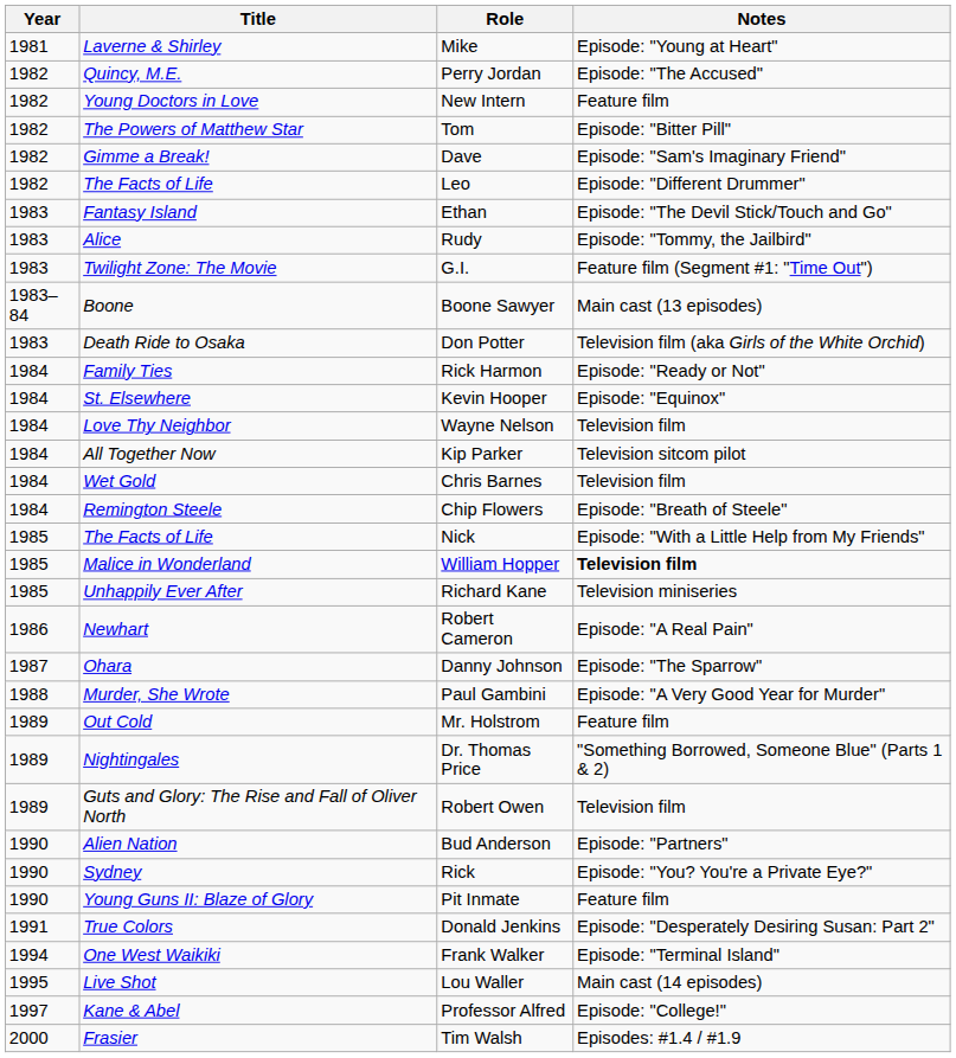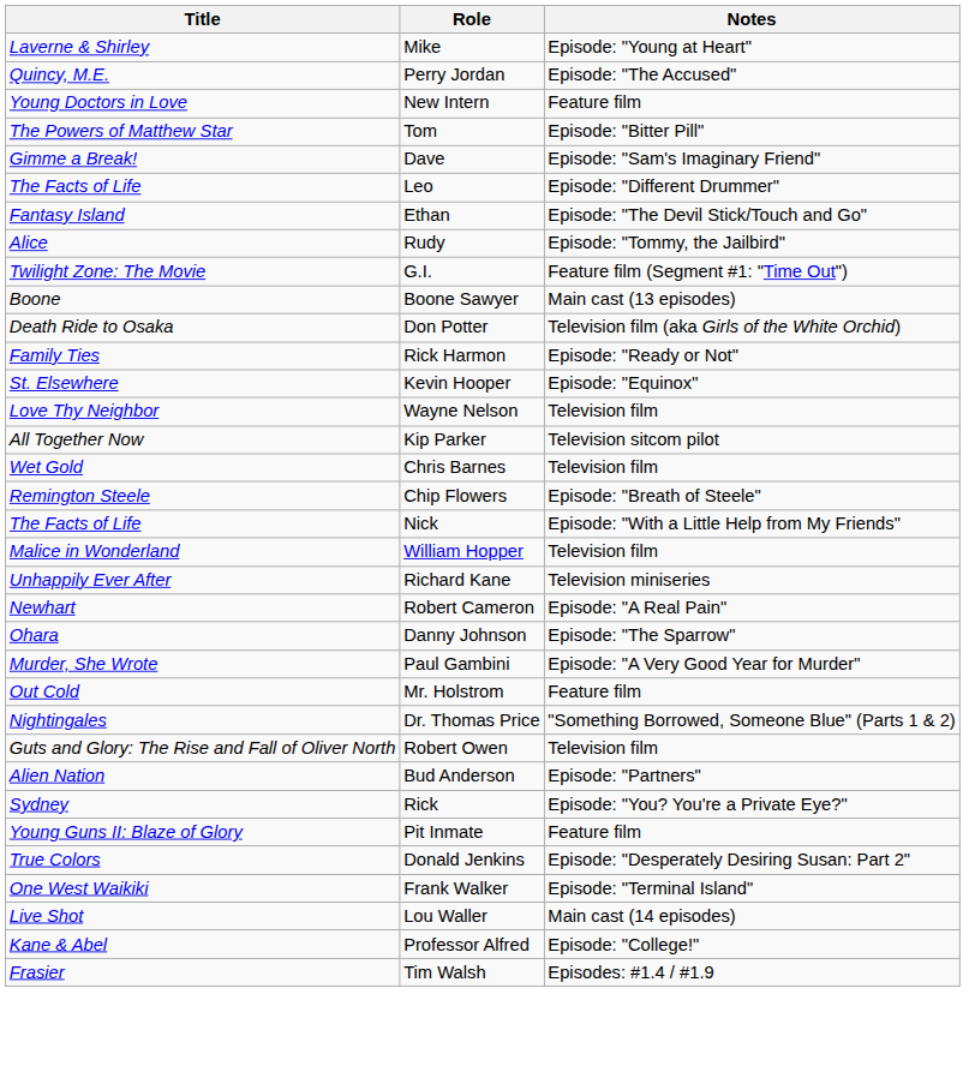 <table class="wikitable">
 <tr>
-<th>Year</th>
 <th>Title</th>
 <th>Role</th>
 <th>Notes</th>
 </tr>
 <tr>
-<td>1981</td>
 <td><em><a href='#'>Laverne & Shirley</a></em></td>
 <td>Mike</td>
 <td>Episode: "Young at Heart"</td>
 </tr>
 <tr>
-<td>1982</td>
 <td><em><a href='#'>Quincy, M.E.</a></em></td>
 <td>Perry Jordan</td>
 <td>Episode: "The Accused"</td>
 </tr>
 <tr>
-<td>1982</td>
 <td><em><a href='#'>Young Doctors in Love</a></em></td>
 <td>New Intern</td>
 <td>Feature film</td>
 </tr>
 <tr>
-<td>1982</td>
 <td><em><a href='#'>The Powers of Matthew Star</a></em></td>
 <td>Tom</td>
 <td>Episode: "Bitter Pill"</td>
 </tr>
 <tr>
-<td>1982</td>
 <td><em><a href='#'>Gimme a Break!</a></em></td>
 <td>Dave</td>
 <td>Episode: "Sam's Imaginary Friend"</td>
 </tr>
 <tr>
-<td>1982</td>
 <td><em><a href='#'>The Facts of Life</a></em></td>
 <td>Leo</td>
 <td>Episode: "Different Drummer"</td>
 </tr>
 <tr>
-<td>1983</td>
 <td><em><a href='#'>Fantasy Island</a></em></td>
 <td>Ethan</td>
 <td>Episode: "The Devil Stick/Touch and Go"</td>
 </tr>
 <tr>
-<td>1983</td>
 <td><em><a href='#'>Alice</a></em></td>
 <td>Rudy</td>
 <td>Episode: "Tommy, the Jailbird"</td>
 </tr>
 <tr>
-<td>1983</td>
 <td><em><a href='#'>Twilight Zone: The Movie</a></em></td>
 <td>G.I.</td>
 <td>Feature film (Segment #1: "<a href='#'>Time Out</a>")</td>
 </tr>
 <tr>
-<td>1983–84</td>
 <td><em>Boone</em></td>
 <td>Boone Sawyer</td>
 <td>Main cast (13 episodes)</td>
 </tr>
 <tr>
-<td>1983</td>
 <td><em>Death Ride to Osaka</em></td>
 <td>Don Potter</td>
 <td>Television film (aka <em>Girls of the White Orchid</em>)</td>
 </tr>
 <tr>
-<td>1984</td>
 <td><em><a href='#'>Family Ties</a></em></td>
 <td>Rick Harmon</td>
 <td>Episode: "Ready or Not"</td>
 </tr>
 <tr>
-<td>1984</td>
 <td><em><a href='#'>St. Elsewhere</a></em></td>
 <td>Kevin Hooper</td>
 <td>Episode: "Equinox"</td>
 </tr>
 <tr>
-<td>1984</td>
 <td><em><a href='#'>Love Thy Neighbor</a></em></td>
 <td>Wayne Nelson</td>
 <td>Television film</td>
 </tr>
 <tr>
-<td>1984</td>
 <td><em>All Together Now</em></td>
 <td>Kip Parker</td>
 <td>Television sitcom pilot</td>
 </tr>
 <tr>
-<td>1984</td>
 <td><em><a href='#'>Wet Gold</a></em></td>
 <td>Chris Barnes</td>
 <td>Television film</td>
 </tr>
 <tr>
-<td>1984</td>
 <td><em><a href='#'>Remington Steele</a></em></td>
 <td>Chip Flowers</td>
 <td>Episode: "Breath of Steele"</td>
 </tr>
 <tr>
-<td>1985</td>
 <td><em><a href='#'>The Facts of Life</a></em></td>
 <td>Nick</td>
 <td>Episode: "With a Little Help from My Friends"</td>
 </tr>
 <tr>
-<td>1985</td>
 <td><em><a href='#'>Malice in Wonderland</a></em></td>
 <td><a href='#'>William Hopper</a></td>
-<td><strong>Television film</strong></td>
+<td>Television film</td>
 </tr>
 <tr>
-<td>1985</td>
 <td><em><a href='#'>Unhappily Ever After</a></em></td>
 <td>Richard Kane</td>
 <td>Television miniseries</td>
 </tr>
 <tr>
-<td>1986</td>
 <td><em><a href='#'>Newhart</a></em></td>
 <td>Robert Cameron</td>
 <td>Episode: "A Real Pain"</td>
 </tr>
 <tr>
-<td>1987</td>
 <td><em><a href='#'>Ohara</a></em></td>
 <td>Danny Johnson</td>
 <td>Episode: "The Sparrow"</td>
 </tr>
 <tr>
-<td>1988</td>
 <td><em><a href='#'>Murder, She Wrote</a></em></td>
 <td>Paul Gambini</td>
 <td>Episode: "A Very Good Year for Murder"</td>
 </tr>
 <tr>
-<td>1989</td>
 <td><em><a href='#'>Out Cold</a></em></td>
 <td>Mr. Holstrom</td>
 <td>Feature film</td>
 </tr>
 <tr>
-<td>1989</td>
 <td><em><a href='#'>Nightingales</a></em></td>
 <td>Dr. Thomas Price</td>
 <td>"Something Borrowed, Someone Blue" (Parts 1 & 2)</td>
 </tr>
 <tr>
-<td>1989</td>
 <td><em>Guts and Glory: The Rise and Fall of Oliver North</em></td>
 <td>Robert Owen</td>
 <td>Television film</td>
 </tr>
 <tr>
-<td>1990</td>
 <td><em><a href='#'>Alien Nation</a></em></td>
 <td>Bud Anderson</td>
 <td>Episode: "Partners"</td>
 </tr>
 <tr>
-<td>1990</td>
 <td><em><a href='#'>Sydney</a></em></td>
 <td>Rick</td>
 <td>Episode: "You? You're a Private Eye?"</td>
 </tr>
 <tr>
-<td>1990</td>
 <td><em><a href='#'>Young Guns II: Blaze of Glory</a></em></td>
 <td>Pit Inmate</td>
 <td>Feature film</td>
 </tr>
 <tr>
-<td>1991</td>
 <td><em><a href='#'>True Colors</a></em></td>
 <td>Donald Jenkins</td>
 <td>Episode: "Desperately Desiring Susan: Part 2"</td>
 </tr>
 <tr>
-<td>1994</td>
 <td><em><a href='#'>One West Waikiki</a></em></td>
 <td>Frank Walker</td>
 <td>Episode: "Terminal Island"</td>
 </tr>
 <tr>
-<td>1995</td>
 <td><em><a href='#'>Live Shot</a></em></td>
 <td>Lou Waller</td>
 <td>Main cast (14 episodes)</td>
 </tr>
 <tr>
-<td>1997</td>
 <td><em><a href='#'>Kane & Abel</a></em></td>
 <td>Professor Alfred</td>
 <td>Episode: "College!"</td>
 </tr>
 <tr>
-<td>2000</td>
 <td><em><a href='#'>Frasier</a></em></td>
 <td>Tim Walsh</td>
 <td>Episodes: #1.4 / #1.9</td>
 </tr>
 </table>
